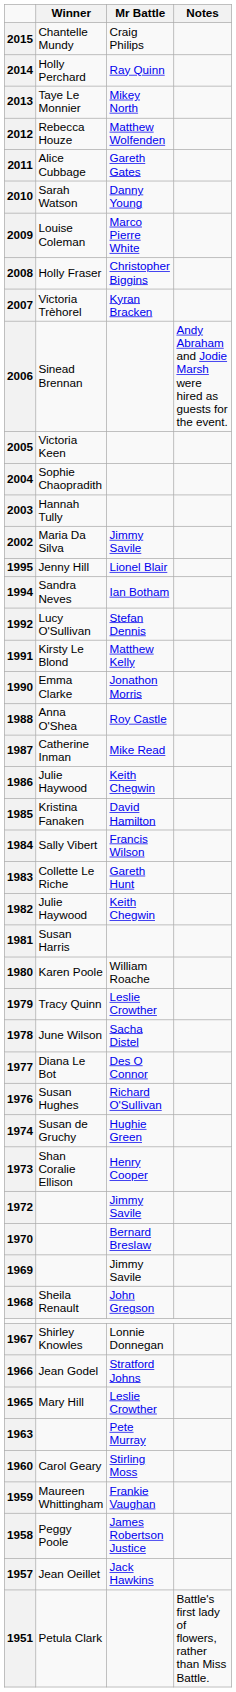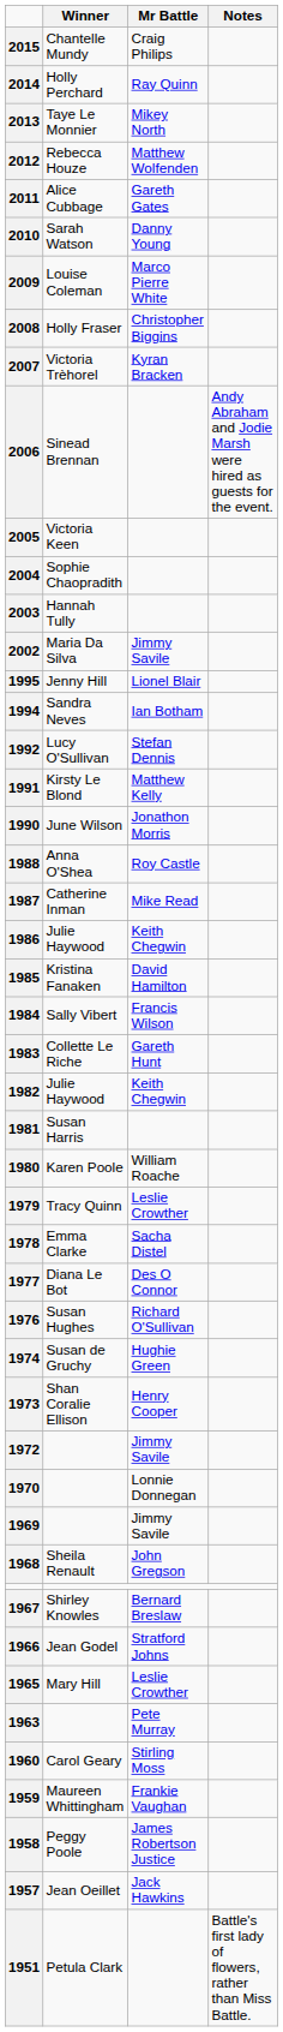 <table class="wikitable" style="text-align:left; width:50%;">
 <tr>
 <td></td>
 <th scope="col">Winner</th>
 <th scope="col">Mr Battle</th>
 <th scope="col">Notes</th>
 </tr>
 <tr>
 <th scope="row">2015</th>
 <td>Chantelle Mundy</td>
 <td>Craig Philips</td>
 <td></td>
 </tr>
 <tr>
 <th scope="row">2014</th>
 <td>Holly Perchard</td>
 <td><a href='#'>Ray Quinn</a></td>
 <td></td>
 </tr>
 <tr>
 <th scope="row">2013</th>
 <td>Taye Le Monnier</td>
 <td><a href='#'>Mikey North</a></td>
 <td></td>
 </tr>
 <tr>
 <th scope="row">2012</th>
 <td>Rebecca Houze</td>
 <td><a href='#'>Matthew Wolfenden</a></td>
 <td></td>
 </tr>
 <tr>
 <th scope="row">2011</th>
 <td>Alice Cubbage</td>
 <td><a href='#'>Gareth Gates</a></td>
 <td></td>
 </tr>
 <tr>
 <th scope="row">2010</th>
 <td>Sarah Watson</td>
 <td><a href='#'>Danny Young</a></td>
 <td></td>
 </tr>
 <tr>
 <th scope="row">2009</th>
 <td>Louise Coleman</td>
 <td><a href='#'>Marco Pierre White</a></td>
 <td></td>
 </tr>
 <tr>
 <th scope="row">2008</th>
 <td>Holly Fraser</td>
 <td><a href='#'>Christopher Biggins</a></td>
 <td></td>
 </tr>
 <tr>
 <th scope="row">2007</th>
 <td>Victoria Trèhorel</td>
 <td><a href='#'>Kyran Bracken</a></td>
 <td></td>
 </tr>
 <tr>
 <th scope="row">2006</th>
 <td>Sinead Brennan</td>
 <td></td>
 <td><a href='#'>Andy Abraham</a> and <a href='#'>Jodie Marsh</a> were hired as guests for the event.</td>
 </tr>
 <tr>
 <th scope="row">2005</th>
 <td>Victoria Keen</td>
 <td></td>
 <td></td>
 </tr>
 <tr>
 <th scope="row">2004</th>
 <td>Sophie Chaopradith</td>
 <td></td>
 <td></td>
 </tr>
 <tr>
 <th scope="row">2003</th>
 <td>Hannah Tully</td>
 <td></td>
 <td></td>
 </tr>
 <tr>
 <th scope="row">2002</th>
 <td>Maria Da Silva</td>
 <td><a href='#'>Jimmy Savile</a></td>
 <td></td>
 </tr>
 <tr>
 <th>1995</th>
 <td>Jenny Hill</td>
 <td><a href='#'>Lionel Blair</a></td>
 <td></td>
 </tr>
 <tr>
 <th>1994</th>
 <td>Sandra Neves</td>
 <td><a href='#'>Ian Botham</a></td>
 <td></td>
 </tr>
 <tr>
 <th>1992</th>
 <td>Lucy O'Sullivan</td>
 <td><a href='#'>Stefan Dennis</a></td>
 <td></td>
 </tr>
 <tr>
 <th>1991</th>
 <td>Kirsty Le Blond</td>
 <td><a href='#'>Matthew Kelly</a></td>
 <td></td>
 </tr>
 <tr>
 <th scope="row">1990</th>
-<td>Emma Clarke</td>
+<td>June Wilson</td>
 <td><a href='#'>Jonathon Morris</a></td>
 <td></td>
 </tr>
 <tr>
 <th scope="row">1988</th>
 <td>Anna O'Shea</td>
 <td><a href='#'>Roy Castle</a></td>
 <td></td>
 </tr>
 <tr>
 <th>1987</th>
 <td>Catherine Inman</td>
 <td><a href='#'>Mike Read</a></td>
 <td></td>
 </tr>
 <tr>
 <th scope="row">1986</th>
 <td>Julie Haywood</td>
 <td><a href='#'>Keith Chegwin</a></td>
 <td></td>
 </tr>
 <tr>
 <th>1985</th>
 <td>Kristina Fanaken</td>
 <td><a href='#'>David Hamilton</a></td>
 <td></td>
 </tr>
 <tr>
 <th scope="row">1984</th>
 <td>Sally Vibert</td>
 <td><a href='#'>Francis Wilson</a></td>
 <td></td>
 </tr>
 <tr>
 <th scope="row">1983</th>
 <td>Collette Le Riche</td>
 <td><a href='#'>Gareth Hunt</a></td>
 <td></td>
 </tr>
 <tr>
 <th scope="row">1982</th>
 <td>Julie Haywood</td>
 <td><a href='#'>Keith Chegwin</a></td>
 <td></td>
 </tr>
 <tr>
 <th>1981</th>
 <td>Susan Harris</td>
 <td></td>
 </tr>
 <tr>
 <th>1980</th>
 <td>Karen Poole</td>
 <td>William Roache</td>
 <td></td>
 </tr>
 <tr>
 <th>1979</th>
 <td>Tracy Quinn</td>
 <td><a href='#'>Leslie Crowther</a></td>
 <td></td>
 </tr>
 <tr>
 <th scope="row">1978</th>
-<td>June Wilson</td>
+<td>Emma Clarke</td>
 <td><a href='#'>Sacha Distel</a></td>
 <td></td>
 </tr>
 <tr>
 <th>1977</th>
 <td>Diana Le Bot</td>
 <td><a href='#'>Des O Connor</a></td>
 <td></td>
 </tr>
 <tr>
 <th>1976</th>
 <td>Susan Hughes</td>
 <td><a href='#'>Richard O'Sullivan</a></td>
 <td></td>
 </tr>
 <tr>
 <th>1974</th>
 <td>Susan de Gruchy</td>
 <td><a href='#'>Hughie Green</a></td>
 <td></td>
 </tr>
 <tr>
 <th>1973</th>
 <td>Shan Coralie Ellison</td>
 <td><a href='#'>Henry Cooper</a></td>
 <td></td>
 </tr>
 <tr>
 <th>1972</th>
 <td></td>
 <td><a href='#'>Jimmy Savile</a></td>
 <td></td>
 </tr>
 <tr>
 <th>1970</th>
 <td></td>
-<td><a href='#'>Bernard Breslaw</a></td>
+<td>Lonnie Donnegan</td>
 <td></td>
 </tr>
 <tr>
 <th>1969</th>
 <td></td>
 <td>Jimmy Savile</td>
 <td></td>
 </tr>
 <tr>
 <th>1968</th>
 <td>Sheila Renault</td>
 <td><a href='#'>John Gregson</a></td>
 <td></td>
 </tr>
 <tr>
 <td></td>
 </tr>
 <tr>
 <th>1967</th>
 <td>Shirley Knowles</td>
-<td>Lonnie Donnegan</td>
+<td><a href='#'>Bernard Breslaw</a></td>
 <td></td>
 </tr>
 <tr>
 <th>1966</th>
 <td>Jean Godel</td>
 <td><a href='#'>Stratford Johns</a></td>
 <td></td>
 </tr>
 <tr>
 <th>1965</th>
 <td>Mary Hill</td>
 <td><a href='#'>Leslie Crowther</a></td>
 <td></td>
 </tr>
 <tr>
 <th>1963</th>
 <td></td>
 <td><a href='#'>Pete Murray</a></td>
 <td></td>
 </tr>
 <tr>
 <th scope="row">1960</th>
 <td>Carol Geary</td>
 <td><a href='#'>Stirling Moss</a></td>
 <td></td>
 </tr>
 <tr>
 <th>1959</th>
 <td>Maureen Whittingham</td>
 <td><a href='#'>Frankie Vaughan</a></td>
 <td></td>
 </tr>
 <tr>
 <th>1958</th>
 <td>Peggy Poole</td>
 <td><a href='#'>James Robertson Justice</a></td>
 <td></td>
 </tr>
 <tr>
 <th>1957</th>
 <td>Jean Oeillet</td>
 <td><a href='#'>Jack Hawkins</a></td>
 <td></td>
 </tr>
 <tr>
 <th scope="row">1951</th>
 <td>Petula Clark</td>
 <td></td>
 <td>Battle's first lady of flowers, rather than Miss Battle.</td>
 </tr>
 </table>
